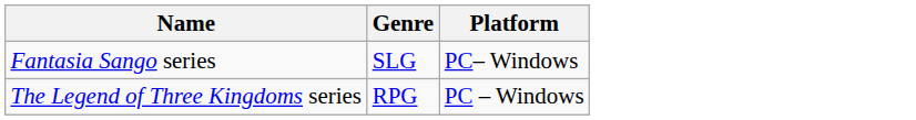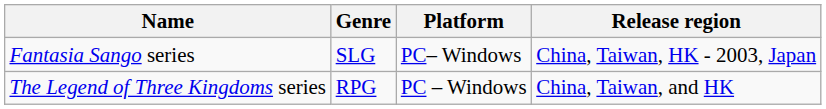 <table class="wikitable">
 <tr>
 <th>Name</th>
 <th>Genre</th>
 <th>Platform</th>
+<th>Release region</th>
 </tr>
 <tr>
 <td><em><a href='#'>Fantasia Sango</a></em> series</td>
 <td><a href='#'>SLG</a></td>
 <td><a href='#'>PC</a>– Windows</td>
+<td><a href='#'>China</a>, <a href='#'>Taiwan</a>, <a href='#'>HK</a> - 2003, <a href='#'>Japan</a></td>
 </tr>
 <tr>
 <td><em><a href='#'>The Legend of Three Kingdoms</a></em> series</td>
 <td><a href='#'>RPG</a></td>
 <td><a href='#'>PC</a> – Windows</td>
+<td><a href='#'>China</a>, <a href='#'>Taiwan</a>, and <a href='#'>HK</a></td>
 </tr>
 </table>
